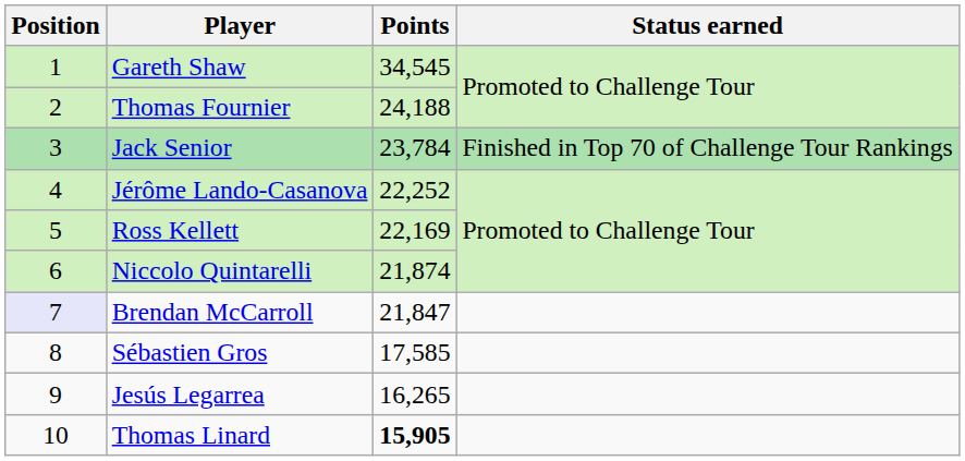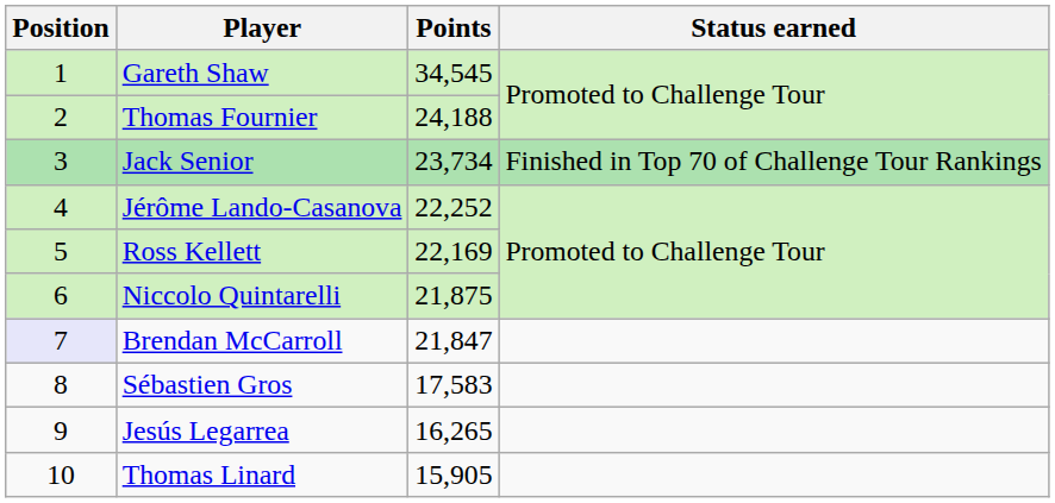 <table class=wikitable>
 <tr>
 <th>Position</th>
 <th>Player</th>
 <th>Points</th>
 <th>Status earned</th>
 </tr>
 <tr style="background:#D0F0C0;">
 <td align=center>1</td>
 <td> <a href='#'>Gareth Shaw</a></td>
 <td align=center>34,545</td>
 <td rowspan=2>Promoted to Challenge Tour</td>
 </tr>
 <tr style="background:#D0F0C0;">
 <td align=center>2</td>
 <td> <a href='#'>Thomas Fournier</a></td>
 <td align=center>24,188</td>
 </tr>
 <tr style="background:#ACE1AF;">
 <td align=center>3</td>
 <td> <a href='#'>Jack Senior</a></td>
-<td align=center>23,784</td>
+<td align=center>23,734</td>
 <td>Finished in Top 70 of Challenge Tour Rankings</td>
 </tr>
 <tr style="background:#D0F0C0;">
 <td align=center>4</td>
 <td> <a href='#'>Jérôme Lando-Casanova</a></td>
 <td align=center>22,252</td>
 <td rowspan=3>Promoted to Challenge Tour</td>
 </tr>
 <tr style="background:#D0F0C0;">
 <td align=center>5</td>
 <td> <a href='#'>Ross Kellett</a></td>
 <td align=center>22,169</td>
 </tr>
 <tr style="background:#D0F0C0;">
 <td align=center>6</td>
 <td> <a href='#'>Niccolo Quintarelli</a></td>
-<td align=center>21,874</td>
+<td align=center>21,875</td>
 </tr>
 <tr>
 <td align=center style="background: lavender;">7</td>
 <td> <a href='#'>Brendan McCarroll</a></td>
 <td align=center>21,847</td>
 <td></td>
 </tr>
 <tr>
 <td align=center>8</td>
 <td> <a href='#'>Sébastien Gros</a></td>
-<td align=center>17,585</td>
+<td align=center>17,583</td>
 <td></td>
 </tr>
 <tr>
 <td align=center>9</td>
 <td> <a href='#'>Jesús Legarrea</a></td>
 <td align=center>16,265</td>
 <td></td>
 </tr>
 <tr>
 <td align=center>10</td>
 <td> <a href='#'>Thomas Linard</a></td>
-<td align=center><strong>15,905</strong></td>
+<td align=center>15,905</td>
 <td></td>
 </tr>
 </table>
